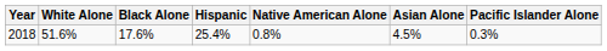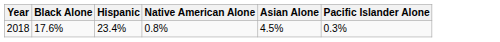 <table class="wikitable">
 <tr>
 <th>Year</th>
-<th>White Alone</th>
 <th>Black Alone</th>
 <th>Hispanic</th>
 <th>Native American Alone</th>
 <th>Asian Alone</th>
 <th>Pacific Islander Alone</th>
 </tr>
 <tr>
 <td>2018</td>
-<td>51.6%</td>
 <td>17.6%</td>
-<td>25.4%</td>
+<td>23.4%</td>
 <td>0.8%</td>
 <td>4.5%</td>
 <td>0.3%</td>
 </tr>
 </table>
